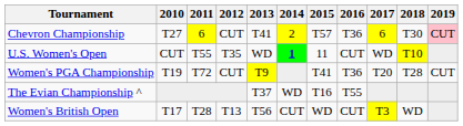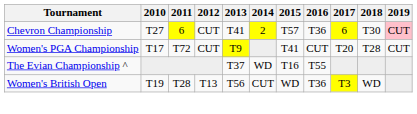 <table class="wikitable" style="text-align:center">
 <tr>
 <th align="left">Tournament</th>
 <th>2010</th>
 <th>2011</th>
 <th>2012</th>
 <th>2013</th>
 <th>2014</th>
 <th>2015</th>
 <th>2016</th>
 <th>2017</th>
 <th>2018</th>
 <th>2019</th>
 </tr>
 <tr>
 <td align=left><a href='#'>Chevron Championship</a></td>
 <td>T27</td>
 <td style="background:yellow;">6</td>
 <td>CUT</td>
 <td>T41</td>
 <td style="background:yellow;">2</td>
 <td>T57</td>
 <td>T36</td>
 <td style="background:yellow;">6</td>
 <td>T30</td>
 <td style="background: pink;">CUT</td>
 </tr>
 <tr>
-<td align=left><a href='#'>U.S. Women's Open</a></td>
-<td>CUT</td>
-<td>T55</td>
-<td>T35</td>
-<td>WD</td>
-<td style="background:lime;"><strong><a href='#'>1</a></strong></td>
-<td>11</td>
-<td>CUT</td>
-<td>WD</td>
-<td style="background:yellow;">T10</td>
-<td style="background:#eeeeee;"></td>
-</tr>
-<tr>
 <td align=left><a href='#'>Women's PGA Championship</a></td>
-<td>T19</td>
+<td>T17</td>
 <td>T72</td>
 <td>CUT</td>
 <td style="background:yellow;">T9</td>
 <td style="background:#eeeeee;"></td>
 <td>T41</td>
-<td>T36</td>
+<td>CUT</td>
 <td>T20</td>
 <td>T28</td>
 <td>CUT</td>
 </tr>
 <tr>
 <td align=left><a href='#'>The Evian Championship</a> ^</td>
 <td style="background:#eeeeee;" colspan=3></td>
 <td>T37</td>
 <td>WD</td>
 <td>T16</td>
 <td>T55</td>
 <td style="background:#eeeeee;"></td>
 <td style="background:#eeeeee;"></td>
 <td style="background:#eeeeee;"></td>
 </tr>
 <tr>
 <td align=left><a href='#'>Women's British Open</a></td>
-<td>T17</td>
+<td>T19</td>
 <td>T28</td>
 <td>T13</td>
 <td>T56</td>
 <td>CUT</td>
 <td>WD</td>
-<td>CUT</td>
+<td>T36</td>
 <td style="background:yellow;">T3</td>
 <td>WD</td>
 <td style="background:#eeeeee;"></td>
 </tr>
 </table>
